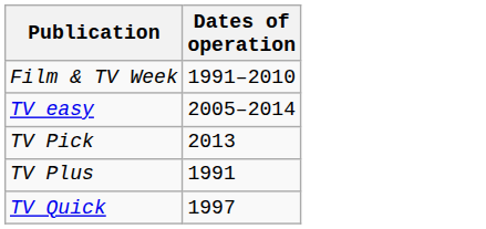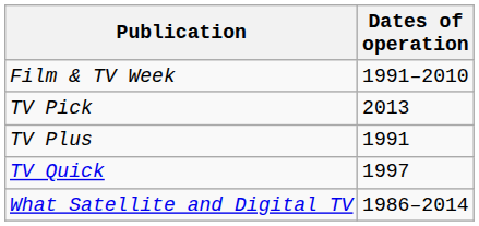 <table class="wikitable">
 <tr>
 <th>Publication</th>
 <th>Dates of<br>operation</th>
 </tr>
 <tr>
 <td><em>Film & TV Week</em></td>
 <td>1991–2010</td>
-</tr>
-<tr>
-<td><em><a href='#'>TV easy</a></em></td>
-<td>2005–2014</td>
 </tr>
 <tr>
 <td><em>TV Pick</em></td>
 <td>2013</td>
 </tr>
 <tr>
 <td><em>TV Plus</em></td>
 <td>1991</td>
 </tr>
 <tr>
 <td><em><a href='#'>TV Quick</a></em></td>
 <td>1997</td>
 </tr>
+<tr>
+<td><em><a href='#'>What Satellite and Digital TV</a></em></td>
+<td>1986–2014</td>
+</tr>
 </table>
